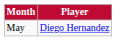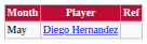 <table class=wikitable>
 <tr>
 <th style="background-color:#BF0A34; color:#FFFFFF">Month</th>
 <th style="background-color:#BF0A34; color:#FFFFFF">Player</th>
+<th style="background-color:#BF0A34; color:#FFFFFF">Ref</th>
 </tr>
 <tr>
 <td>May</td>
 <td> <a href='#'> Diego Hernandez</a></td>
+<td align=center></td>
 </tr>
 </table>
